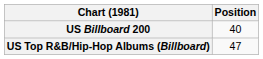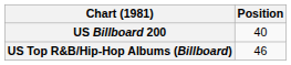 <table class="wikitable sortable plainrowheaders" style="text-align:center">
 <tr>
 <th scope="col">Chart (1981)</th>
 <th scope="col">Position</th>
 </tr>
 <tr>
 <th scope="row">US <em>Billboard</em> 200</th>
 <td>40</td>
 </tr>
 <tr>
 <th scope="row">US Top R&B/Hip-Hop Albums (<em>Billboard</em>)</th>
-<td>47</td>
+<td>46</td>
 </tr>
 </table>
